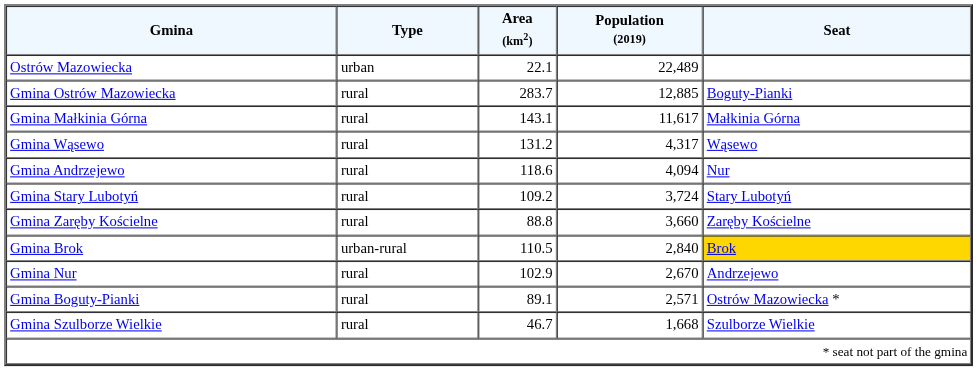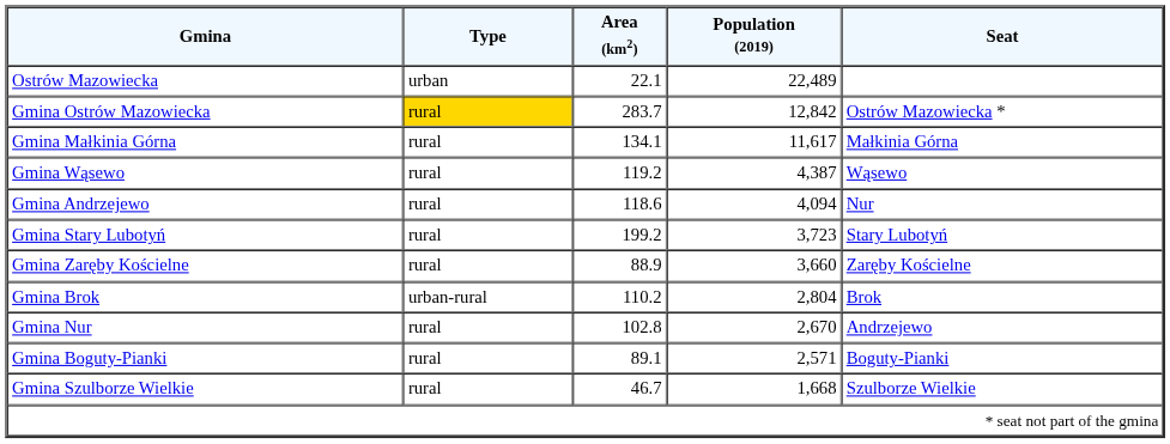 <table width="60%" border="2" cellpadding="3" cellspacing="0" style="font-size:90%;line-height:120%;">
 <tr bgcolor="F0F8FF">
 <td style="text-align:center;"><strong>Gmina</strong></td>
 <td style="text-align:center;"><strong>Type</strong></td>
 <td style="text-align:center;"><strong>Area<br><small>(km<sup>2</sup>)</small></strong></td>
 <td style="text-align:center;"><strong>Population<br><small>(2019)</small></strong></td>
 <td style="text-align:center;"><strong>Seat</strong></td>
 </tr>
 <tr>
 <td><a href='#'>Ostrów Mazowiecka</a></td>
 <td>urban</td>
 <td style="text-align:right;">22.1</td>
 <td style="text-align:right;">22,489</td>
 <td> </td>
 </tr>
 <tr>
 <td><a href='#'>Gmina Ostrów Mazowiecka</a></td>
-<td>rural</td>
+<td style="background: gold;">rural</td>
 <td style="text-align:right;">283.7</td>
-<td style="text-align:right;">12,885</td>
-<td><a href='#'>Boguty-Pianki</a></td>
+<td style="text-align:right;">12,842</td>
+<td><a href='#'>Ostrów Mazowiecka</a> *</td>
 </tr>
 <tr>
 <td><a href='#'>Gmina Małkinia Górna</a></td>
 <td>rural</td>
-<td style="text-align:right;">143.1</td>
+<td style="text-align:right;">134.1</td>
 <td style="text-align:right;">11,617</td>
 <td><a href='#'>Małkinia Górna</a></td>
 </tr>
 <tr>
 <td><a href='#'>Gmina Wąsewo</a></td>
 <td>rural</td>
-<td style="text-align:right;">131.2</td>
-<td style="text-align:right;">4,317</td>
+<td style="text-align:right;">119.2</td>
+<td style="text-align:right;">4,387</td>
 <td><a href='#'>Wąsewo</a></td>
 </tr>
 <tr>
 <td><a href='#'>Gmina Andrzejewo</a></td>
 <td>rural</td>
 <td style="text-align:right;">118.6</td>
 <td style="text-align:right;">4,094</td>
 <td><a href='#'>Nur</a></td>
 </tr>
 <tr>
 <td><a href='#'>Gmina Stary Lubotyń</a></td>
 <td>rural</td>
-<td style="text-align:right;">109.2</td>
-<td style="text-align:right;">3,724</td>
+<td style="text-align:right;">199.2</td>
+<td style="text-align:right;">3,723</td>
 <td><a href='#'>Stary Lubotyń</a></td>
 </tr>
 <tr>
 <td><a href='#'>Gmina Zaręby Kościelne</a></td>
 <td>rural</td>
-<td style="text-align:right;">88.8</td>
+<td style="text-align:right;">88.9</td>
 <td style="text-align:right;">3,660</td>
 <td><a href='#'>Zaręby Kościelne</a></td>
 </tr>
 <tr>
 <td><a href='#'>Gmina Brok</a></td>
 <td>urban-rural</td>
-<td style="text-align:right;">110.5</td>
-<td style="text-align:right;">2,840</td>
-<td style="background: gold;"><a href='#'>Brok</a></td>
+<td style="text-align:right;">110.2</td>
+<td style="text-align:right;">2,804</td>
+<td><a href='#'>Brok</a></td>
 </tr>
 <tr>
 <td><a href='#'>Gmina Nur</a></td>
 <td>rural</td>
-<td style="text-align:right;">102.9</td>
+<td style="text-align:right;">102.8</td>
 <td style="text-align:right;">2,670</td>
 <td><a href='#'>Andrzejewo</a></td>
 </tr>
 <tr>
 <td><a href='#'>Gmina Boguty-Pianki</a></td>
 <td>rural</td>
 <td style="text-align:right;">89.1</td>
 <td style="text-align:right;">2,571</td>
-<td><a href='#'>Ostrów Mazowiecka</a> *</td>
+<td><a href='#'>Boguty-Pianki</a></td>
 </tr>
 <tr>
 <td><a href='#'>Gmina Szulborze Wielkie</a></td>
 <td>rural</td>
 <td style="text-align:right;">46.7</td>
 <td style="text-align:right;">1,668</td>
 <td><a href='#'>Szulborze Wielkie</a></td>
 </tr>
 <tr>
 <td colspan=5 style="text-align:right;font-size:90%">* seat not part of the gmina</td>
 </tr>
 <tr>
 </tr>
 </table>
